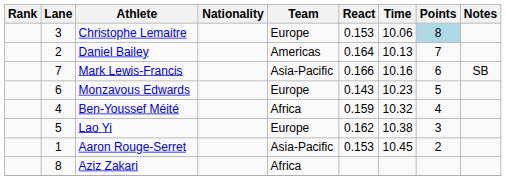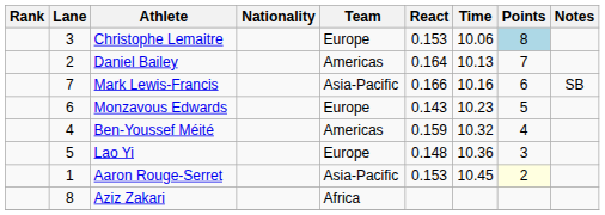 <table class="wikitable sortable" style="text-align:center" width="75%">
 <tr>
 <th>Rank</th>
 <th>Lane</th>
 <th>Athlete</th>
 <th>Nationality</th>
 <th>Team</th>
 <th>React</th>
 <th>Time</th>
 <th>Points</th>
 <th>Notes</th>
 </tr>
 <tr>
 <td></td>
 <td>3</td>
 <td align="left"><a href='#'>Christophe Lemaitre</a></td>
 <td align=left></td>
 <td align=left>Europe</td>
 <td>0.153</td>
 <td>10.06</td>
 <td style="background: lightblue;">8</td>
 <td></td>
 </tr>
 <tr>
 <td></td>
 <td>2</td>
 <td align="left"><a href='#'>Daniel Bailey</a></td>
 <td align=left></td>
 <td align=left>Americas</td>
 <td>0.164</td>
 <td>10.13</td>
 <td>7</td>
 <td></td>
 </tr>
 <tr>
 <td></td>
 <td>7</td>
 <td align="left"><a href='#'>Mark Lewis-Francis</a></td>
 <td align=left></td>
 <td align=left>Asia-Pacific</td>
 <td>0.166</td>
 <td>10.16</td>
 <td>6</td>
 <td>SB</td>
 </tr>
 <tr>
 <td></td>
 <td>6</td>
 <td align="left"><a href='#'>Monzavous Edwards</a></td>
 <td align=left></td>
 <td align=left>Europe</td>
 <td>0.143</td>
 <td>10.23</td>
 <td>5</td>
 <td></td>
 </tr>
 <tr>
 <td></td>
 <td>4</td>
 <td align="left"><a href='#'>Ben-Youssef Méité</a></td>
 <td align=left></td>
-<td align=left>Africa</td>
+<td align=left>Americas</td>
 <td>0.159</td>
 <td>10.32</td>
 <td>4</td>
 <td></td>
 </tr>
 <tr>
 <td></td>
 <td>5</td>
 <td align="left"><a href='#'>Lao Yi</a></td>
 <td align=left></td>
 <td align=left>Europe</td>
-<td>0.162</td>
-<td>10.38</td>
+<td>0.148</td>
+<td>10.36</td>
 <td>3</td>
 <td></td>
 </tr>
 <tr>
 <td></td>
 <td>1</td>
 <td align="left"><a href='#'>Aaron Rouge-Serret</a></td>
 <td align=left></td>
 <td align=left>Asia-Pacific</td>
 <td>0.153</td>
 <td>10.45</td>
-<td>2</td>
+<td style="background: lightyellow;">2</td>
 <td></td>
 </tr>
 <tr>
 <td></td>
 <td>8</td>
 <td align="left"><a href='#'>Aziz Zakari</a></td>
 <td align=left></td>
 <td align=left>Africa</td>
 <td></td>
 <td></td>
 <td></td>
 <td></td>
 </tr>
 <tr>
 </tr>
 </table>
